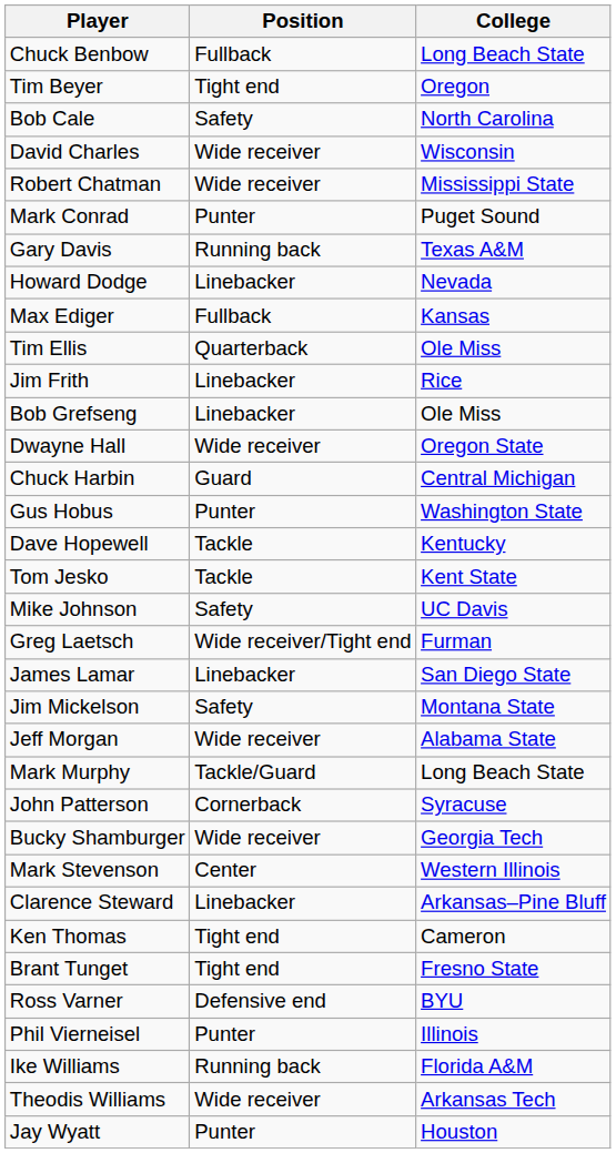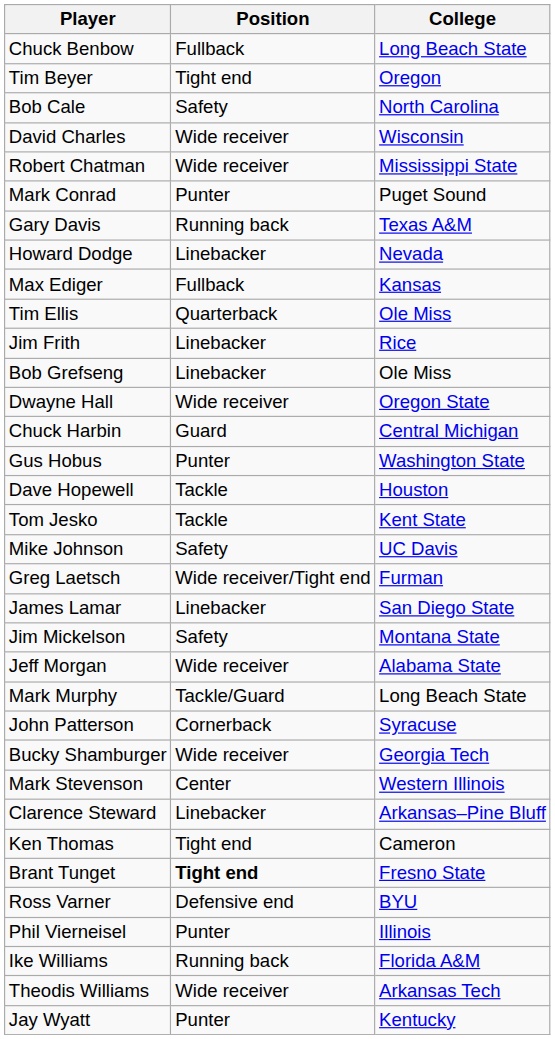 <table class="wikitable">
 <tr>
 <th>Player</th>
 <th>Position</th>
 <th>College</th>
 </tr>
 <tr>
 <td>Chuck Benbow</td>
 <td>Fullback</td>
 <td><a href='#'>Long Beach State</a></td>
 </tr>
 <tr>
 <td>Tim Beyer</td>
 <td>Tight end</td>
 <td><a href='#'>Oregon</a></td>
 </tr>
 <tr>
 <td>Bob Cale</td>
 <td>Safety</td>
 <td><a href='#'>North Carolina</a></td>
 </tr>
 <tr>
 <td>David Charles</td>
 <td>Wide receiver</td>
 <td><a href='#'>Wisconsin</a></td>
 </tr>
 <tr>
 <td>Robert Chatman</td>
 <td>Wide receiver</td>
 <td><a href='#'>Mississippi State</a></td>
 </tr>
 <tr>
 <td>Mark Conrad</td>
 <td>Punter</td>
 <td>Puget Sound</td>
 </tr>
 <tr>
 <td>Gary Davis</td>
 <td>Running back</td>
 <td><a href='#'>Texas A&M</a></td>
 </tr>
 <tr>
 <td>Howard Dodge</td>
 <td>Linebacker</td>
 <td><a href='#'>Nevada</a></td>
 </tr>
 <tr>
 <td>Max Ediger</td>
 <td>Fullback</td>
 <td><a href='#'>Kansas</a></td>
 </tr>
 <tr>
 <td>Tim Ellis</td>
 <td>Quarterback</td>
 <td><a href='#'>Ole Miss</a></td>
 </tr>
 <tr>
 <td>Jim Frith</td>
 <td>Linebacker</td>
 <td><a href='#'>Rice</a></td>
 </tr>
 <tr>
 <td>Bob Grefseng</td>
 <td>Linebacker</td>
 <td>Ole Miss</td>
 </tr>
 <tr>
 <td>Dwayne Hall</td>
 <td>Wide receiver</td>
 <td><a href='#'>Oregon State</a></td>
 </tr>
 <tr>
 <td>Chuck Harbin</td>
 <td>Guard</td>
 <td><a href='#'>Central Michigan</a></td>
 </tr>
 <tr>
 <td>Gus Hobus</td>
 <td>Punter</td>
 <td><a href='#'>Washington State</a></td>
 </tr>
 <tr>
 <td>Dave Hopewell</td>
 <td>Tackle</td>
-<td><a href='#'>Kentucky</a></td>
+<td><a href='#'>Houston</a></td>
 </tr>
 <tr>
 <td>Tom Jesko</td>
 <td>Tackle</td>
 <td><a href='#'>Kent State</a></td>
 </tr>
 <tr>
 <td>Mike Johnson</td>
 <td>Safety</td>
 <td><a href='#'>UC Davis</a></td>
 </tr>
 <tr>
 <td>Greg Laetsch</td>
 <td>Wide receiver/Tight end</td>
 <td><a href='#'>Furman</a></td>
 </tr>
 <tr>
 <td>James Lamar</td>
 <td>Linebacker</td>
 <td><a href='#'>San Diego State</a></td>
 </tr>
 <tr>
 <td>Jim Mickelson</td>
 <td>Safety</td>
 <td><a href='#'>Montana State</a></td>
 </tr>
 <tr>
 <td>Jeff Morgan</td>
 <td>Wide receiver</td>
 <td><a href='#'>Alabama State</a></td>
 </tr>
 <tr>
 <td>Mark Murphy</td>
 <td>Tackle/Guard</td>
 <td>Long Beach State</td>
 </tr>
 <tr>
 <td>John Patterson</td>
 <td>Cornerback</td>
 <td><a href='#'>Syracuse</a></td>
 </tr>
 <tr>
 <td>Bucky Shamburger</td>
 <td>Wide receiver</td>
 <td><a href='#'>Georgia Tech</a></td>
 </tr>
 <tr>
 <td>Mark Stevenson</td>
 <td>Center</td>
 <td><a href='#'>Western Illinois</a></td>
 </tr>
 <tr>
 <td>Clarence Steward</td>
 <td>Linebacker</td>
 <td><a href='#'>Arkansas–Pine Bluff</a></td>
 </tr>
 <tr>
 <td>Ken Thomas</td>
 <td>Tight end</td>
 <td>Cameron</td>
 </tr>
 <tr>
 <td>Brant Tunget</td>
-<td>Tight end</td>
+<td><strong>Tight end</strong></td>
 <td><a href='#'>Fresno State</a></td>
 </tr>
 <tr>
 <td>Ross Varner</td>
 <td>Defensive end</td>
 <td><a href='#'>BYU</a></td>
 </tr>
 <tr>
 <td>Phil Vierneisel</td>
 <td>Punter</td>
 <td><a href='#'>Illinois</a></td>
 </tr>
 <tr>
 <td>Ike Williams</td>
 <td>Running back</td>
 <td><a href='#'>Florida A&M</a></td>
 </tr>
 <tr>
 <td>Theodis Williams</td>
 <td>Wide receiver</td>
 <td><a href='#'>Arkansas Tech</a></td>
 </tr>
 <tr>
 <td>Jay Wyatt</td>
 <td>Punter</td>
-<td><a href='#'>Houston</a></td>
+<td><a href='#'>Kentucky</a></td>
 </tr>
 </table>
